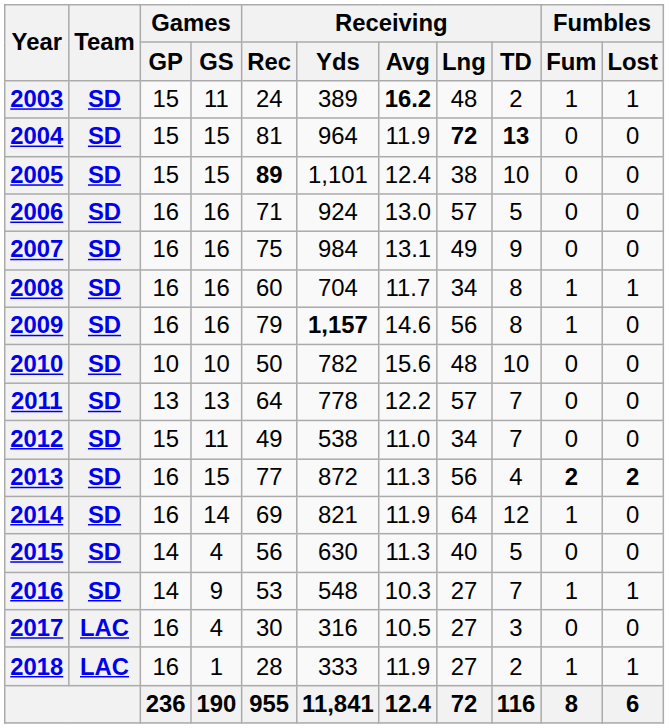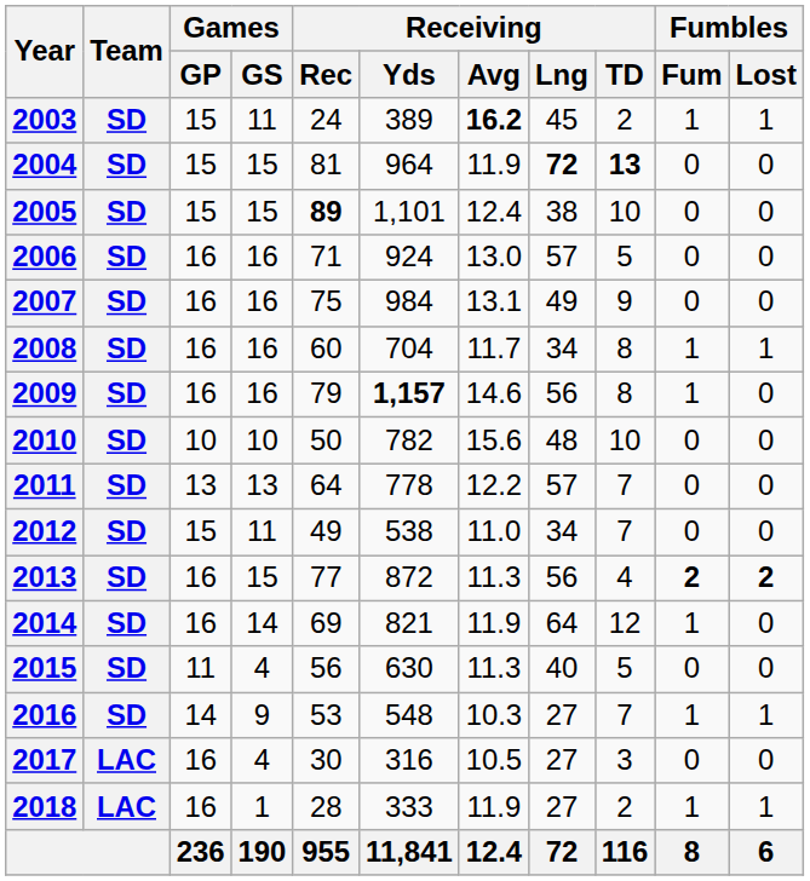 <table class="wikitable" style="text-align:center;">
 <tr>
 <th rowspan="2">Year</th>
 <th rowspan="2">Team</th>
 <th colspan="2">Games</th>
 <th colspan="5">Receiving</th>
 <th colspan="2">Fumbles</th>
 </tr>
 <tr>
 <th>GP</th>
 <th>GS</th>
 <th>Rec</th>
 <th>Yds</th>
 <th>Avg</th>
 <th>Lng</th>
 <th>TD</th>
 <th>Fum</th>
 <th>Lost</th>
 </tr>
 <tr>
 <th><a href='#'>2003</a></th>
 <th><a href='#'>SD</a></th>
 <td>15</td>
 <td>11</td>
 <td>24</td>
 <td>389</td>
 <td><strong>16.2</strong></td>
-<td>48</td>
+<td>45</td>
 <td>2</td>
 <td>1</td>
 <td>1</td>
 </tr>
 <tr>
 <th><a href='#'>2004</a></th>
 <th><a href='#'>SD</a></th>
 <td>15</td>
 <td>15</td>
 <td>81</td>
 <td>964</td>
 <td>11.9</td>
 <td><strong>72</strong></td>
 <td><strong>13</strong></td>
 <td>0</td>
 <td>0</td>
 </tr>
 <tr>
 <th><a href='#'>2005</a></th>
 <th><a href='#'>SD</a></th>
 <td>15</td>
 <td>15</td>
 <td><strong>89</strong></td>
 <td>1,101</td>
 <td>12.4</td>
 <td>38</td>
 <td>10</td>
 <td>0</td>
 <td>0</td>
 </tr>
 <tr>
 <th><a href='#'>2006</a></th>
 <th><a href='#'>SD</a></th>
 <td>16</td>
 <td>16</td>
 <td>71</td>
 <td>924</td>
 <td>13.0</td>
 <td>57</td>
 <td>5</td>
 <td>0</td>
 <td>0</td>
 </tr>
 <tr>
 <th><a href='#'>2007</a></th>
 <th><a href='#'>SD</a></th>
 <td>16</td>
 <td>16</td>
 <td>75</td>
 <td>984</td>
 <td>13.1</td>
 <td>49</td>
 <td>9</td>
 <td>0</td>
 <td>0</td>
 </tr>
 <tr>
 <th><a href='#'>2008</a></th>
 <th><a href='#'>SD</a></th>
 <td>16</td>
 <td>16</td>
 <td>60</td>
 <td>704</td>
 <td>11.7</td>
 <td>34</td>
 <td>8</td>
 <td>1</td>
 <td>1</td>
 </tr>
 <tr>
 <th><a href='#'>2009</a></th>
 <th><a href='#'>SD</a></th>
 <td>16</td>
 <td>16</td>
 <td>79</td>
 <td><strong>1,157</strong></td>
 <td>14.6</td>
 <td>56</td>
 <td>8</td>
 <td>1</td>
 <td>0</td>
 </tr>
 <tr>
 <th><a href='#'>2010</a></th>
 <th><a href='#'>SD</a></th>
 <td>10</td>
 <td>10</td>
 <td>50</td>
 <td>782</td>
 <td>15.6</td>
 <td>48</td>
 <td>10</td>
 <td>0</td>
 <td>0</td>
 </tr>
 <tr>
 <th><a href='#'>2011</a></th>
 <th><a href='#'>SD</a></th>
 <td>13</td>
 <td>13</td>
 <td>64</td>
 <td>778</td>
 <td>12.2</td>
 <td>57</td>
 <td>7</td>
 <td>0</td>
 <td>0</td>
 </tr>
 <tr>
 <th><a href='#'>2012</a></th>
 <th><a href='#'>SD</a></th>
 <td>15</td>
 <td>11</td>
 <td>49</td>
 <td>538</td>
 <td>11.0</td>
 <td>34</td>
 <td>7</td>
 <td>0</td>
 <td>0</td>
 </tr>
 <tr>
 <th><a href='#'>2013</a></th>
 <th><a href='#'>SD</a></th>
 <td>16</td>
 <td>15</td>
 <td>77</td>
 <td>872</td>
 <td>11.3</td>
 <td>56</td>
 <td>4</td>
 <td><strong>2</strong></td>
 <td><strong>2</strong></td>
 </tr>
 <tr>
 <th><a href='#'>2014</a></th>
 <th><a href='#'>SD</a></th>
 <td>16</td>
 <td>14</td>
 <td>69</td>
 <td>821</td>
 <td>11.9</td>
 <td>64</td>
 <td>12</td>
 <td>1</td>
 <td>0</td>
 </tr>
 <tr>
 <th><a href='#'>2015</a></th>
 <th><a href='#'>SD</a></th>
-<td>14</td>
+<td>11</td>
 <td>4</td>
 <td>56</td>
 <td>630</td>
 <td>11.3</td>
 <td>40</td>
 <td>5</td>
 <td>0</td>
 <td>0</td>
 </tr>
 <tr>
 <th><a href='#'>2016</a></th>
 <th><a href='#'>SD</a></th>
 <td>14</td>
 <td>9</td>
 <td>53</td>
 <td>548</td>
 <td>10.3</td>
 <td>27</td>
 <td>7</td>
 <td>1</td>
 <td>1</td>
 </tr>
 <tr>
 <th><a href='#'>2017</a></th>
 <th><a href='#'>LAC</a></th>
 <td>16</td>
 <td>4</td>
 <td>30</td>
 <td>316</td>
 <td>10.5</td>
 <td>27</td>
 <td>3</td>
 <td>0</td>
 <td>0</td>
 </tr>
 <tr>
 <th><a href='#'>2018</a></th>
 <th><a href='#'>LAC</a></th>
 <td>16</td>
 <td>1</td>
 <td>28</td>
 <td>333</td>
 <td>11.9</td>
 <td>27</td>
 <td>2</td>
 <td>1</td>
 <td>1</td>
 </tr>
 <tr>
 <th colspan="2"></th>
 <th>236</th>
 <th>190</th>
 <th>955</th>
 <th>11,841</th>
 <th>12.4</th>
 <th>72</th>
 <th>116</th>
 <th>8</th>
 <th>6</th>
 </tr>
 </table>
